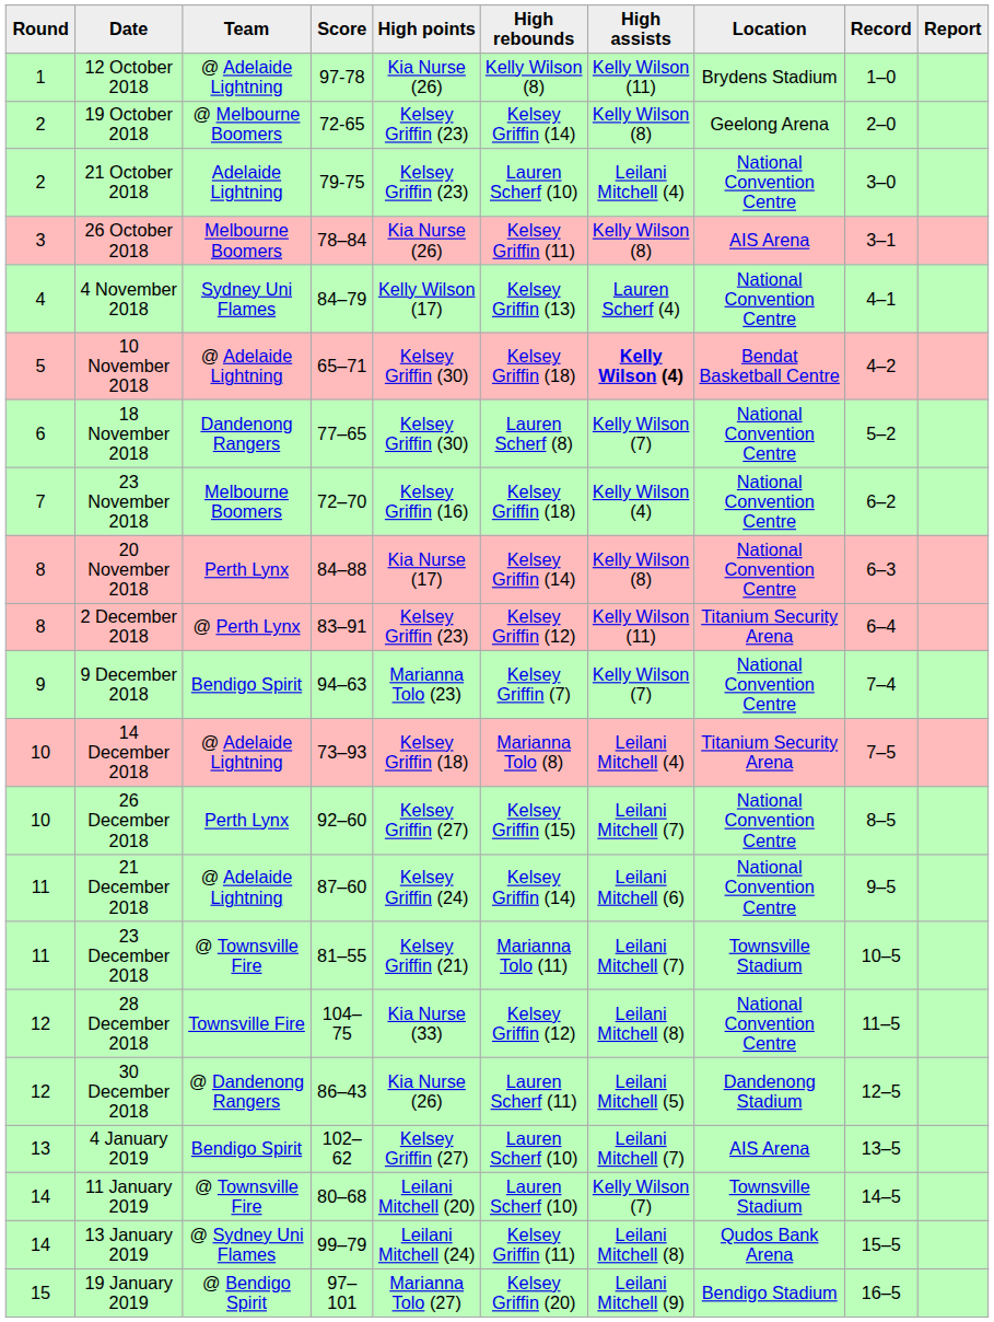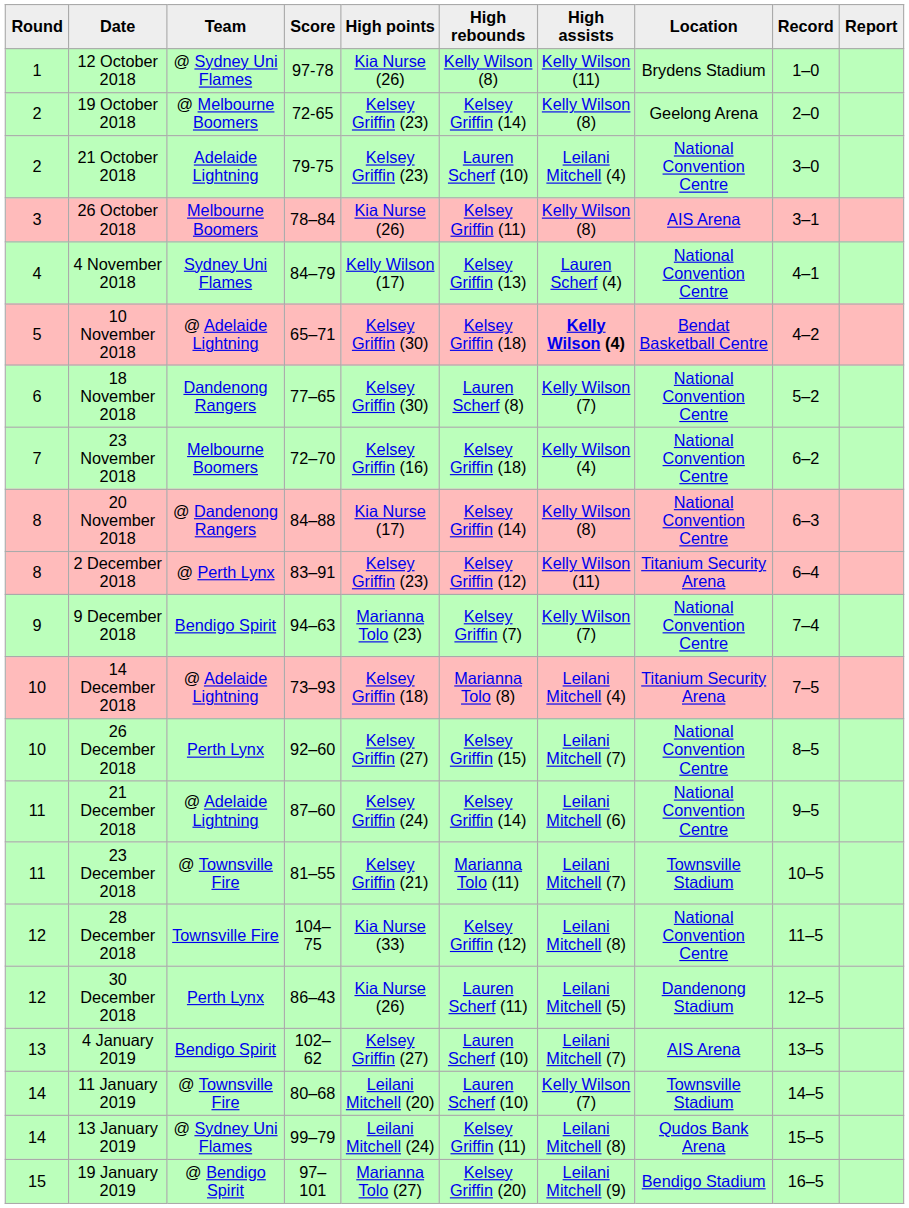 <table class="wikitable" style="font-size:90%; text-align: center; width: 90%; margin:1em auto;">
 <tr>
 <th style="background:#eee; width: 5%;">Round</th>
 <th style="background:#eee; width: 10%;">Date</th>
 <th style="background:#eee; width: 12%;">Team</th>
 <th style="background:#eee; width: 5%;">Score</th>
 <th style="background:#eee; width: 10%;">High points</th>
 <th style="background:#eee; width: 10%;">High rebounds</th>
 <th style="background:#eee; width: 10%;">High assists</th>
 <th style="background:#eee; width: 14%;">Location</th>
 <th style="background:#eee; width: 4%;">Record</th>
 <th style="background:#eee; width: 5%;">Report</th>
 </tr>
 <tr style="background:#bfb;">
 <td>1</td>
 <td>12 October 2018</td>
-<td>@ <a href='#'>Adelaide Lightning</a></td>
+<td>@ <a href='#'>Sydney Uni Flames</a></td>
 <td>97-78</td>
 <td><a href='#'>Kia Nurse</a> (26)</td>
 <td><a href='#'>Kelly Wilson</a> (8)</td>
 <td><a href='#'>Kelly Wilson</a> (11)</td>
 <td>Brydens Stadium</td>
 <td>1–0</td>
 <td></td>
 </tr>
 <tr style="background:#bfb;">
 <td>2</td>
 <td>19 October 2018</td>
 <td>@ <a href='#'>Melbourne Boomers</a></td>
 <td>72-65</td>
 <td><a href='#'>Kelsey Griffin</a> (23)</td>
 <td><a href='#'>Kelsey Griffin</a> (14)</td>
 <td><a href='#'>Kelly Wilson</a> (8)</td>
 <td>Geelong Arena</td>
 <td>2–0</td>
 <td></td>
 </tr>
 <tr style="background:#bfb;">
 <td>2</td>
 <td>21 October 2018</td>
 <td><a href='#'>Adelaide Lightning</a></td>
 <td>79-75</td>
 <td><a href='#'>Kelsey Griffin</a> (23)</td>
 <td><a href='#'>Lauren Scherf</a> (10)</td>
 <td><a href='#'>Leilani Mitchell</a> (4)</td>
 <td><a href='#'>National Convention Centre</a></td>
 <td>3–0</td>
 <td></td>
 </tr>
 <tr style="background:#fbb;">
 <td>3</td>
 <td>26 October 2018</td>
 <td><a href='#'>Melbourne Boomers</a></td>
 <td>78–84</td>
 <td><a href='#'>Kia Nurse</a> (26)</td>
 <td><a href='#'>Kelsey Griffin</a> (11)</td>
 <td><a href='#'>Kelly Wilson</a> (8)</td>
 <td><a href='#'>AIS Arena</a></td>
 <td>3–1</td>
 <td></td>
 </tr>
 <tr style="background:#bfb;">
 <td>4</td>
 <td>4 November 2018</td>
 <td><a href='#'>Sydney Uni Flames</a></td>
 <td>84–79</td>
 <td><a href='#'>Kelly Wilson</a> (17)</td>
 <td><a href='#'>Kelsey Griffin</a> (13)</td>
 <td><a href='#'>Lauren Scherf</a> (4)</td>
 <td><a href='#'>National Convention Centre</a></td>
 <td>4–1</td>
 <td></td>
 </tr>
 <tr style="background:#fbb;">
 <td>5</td>
 <td>10 November 2018</td>
 <td>@ <a href='#'>Adelaide Lightning</a></td>
 <td>65–71</td>
 <td><a href='#'>Kelsey Griffin</a> (30)</td>
 <td><a href='#'>Kelsey Griffin</a> (18)</td>
 <td><strong><a href='#'>Kelly Wilson</a> (4)</strong></td>
 <td><a href='#'>Bendat Basketball Centre</a></td>
 <td>4–2</td>
 <td></td>
 </tr>
 <tr style="background:#bfb;">
 <td>6</td>
 <td>18 November 2018</td>
 <td><a href='#'>Dandenong Rangers</a></td>
 <td>77–65</td>
 <td><a href='#'>Kelsey Griffin</a> (30)</td>
 <td><a href='#'>Lauren Scherf</a> (8)</td>
 <td><a href='#'>Kelly Wilson</a> (7)</td>
 <td><a href='#'>National Convention Centre</a></td>
 <td>5–2</td>
 <td></td>
 </tr>
 <tr style="background:#bfb;">
 <td>7</td>
 <td>23 November 2018</td>
 <td><a href='#'>Melbourne Boomers</a></td>
 <td>72–70</td>
 <td><a href='#'>Kelsey Griffin</a> (16)</td>
 <td><a href='#'>Kelsey Griffin</a> (18)</td>
 <td><a href='#'>Kelly Wilson</a> (4)</td>
 <td><a href='#'>National Convention Centre</a></td>
 <td>6–2</td>
 <td></td>
 </tr>
 <tr style="background:#fbb;">
 <td>8</td>
 <td>20 November 2018</td>
-<td><a href='#'>Perth Lynx</a></td>
+<td>@ <a href='#'>Dandenong Rangers</a></td>
 <td>84–88</td>
 <td><a href='#'>Kia Nurse</a> (17)</td>
 <td><a href='#'>Kelsey Griffin</a> (14)</td>
 <td><a href='#'>Kelly Wilson</a> (8)</td>
 <td><a href='#'>National Convention Centre</a></td>
 <td>6–3</td>
 <td></td>
 </tr>
 <tr style="background:#fbb;">
 <td>8</td>
 <td>2 December 2018</td>
 <td>@ <a href='#'>Perth Lynx</a></td>
 <td>83–91</td>
 <td><a href='#'>Kelsey Griffin</a> (23)</td>
 <td><a href='#'>Kelsey Griffin</a> (12)</td>
 <td><a href='#'>Kelly Wilson</a> (11)</td>
 <td><a href='#'>Titanium Security Arena</a></td>
 <td>6–4</td>
 <td></td>
 </tr>
 <tr style="background:#bfb;">
 <td>9</td>
 <td>9 December 2018</td>
 <td><a href='#'>Bendigo Spirit</a></td>
 <td>94–63</td>
 <td><a href='#'>Marianna Tolo</a> (23)</td>
 <td><a href='#'>Kelsey Griffin</a> (7)</td>
 <td><a href='#'>Kelly Wilson</a> (7)</td>
 <td><a href='#'>National Convention Centre</a></td>
 <td>7–4</td>
 <td></td>
 </tr>
 <tr style="background:#fbb;">
 <td>10</td>
 <td>14 December 2018</td>
 <td>@ <a href='#'>Adelaide Lightning</a></td>
 <td>73–93</td>
 <td><a href='#'>Kelsey Griffin</a> (18)</td>
 <td><a href='#'>Marianna Tolo</a> (8)</td>
 <td><a href='#'>Leilani Mitchell</a> (4)</td>
 <td><a href='#'>Titanium Security Arena</a></td>
 <td>7–5</td>
 <td></td>
 </tr>
 <tr style="background:#bfb;">
 <td>10</td>
 <td>26 December 2018</td>
 <td><a href='#'>Perth Lynx</a></td>
 <td>92–60</td>
 <td><a href='#'>Kelsey Griffin</a> (27)</td>
 <td><a href='#'>Kelsey Griffin</a> (15)</td>
 <td><a href='#'>Leilani Mitchell</a> (7)</td>
 <td><a href='#'>National Convention Centre</a></td>
 <td>8–5</td>
 <td></td>
 </tr>
 <tr style="background:#bfb;">
 <td>11</td>
 <td>21 December 2018</td>
 <td>@ <a href='#'>Adelaide Lightning</a></td>
 <td>87–60</td>
 <td><a href='#'>Kelsey Griffin</a> (24)</td>
 <td><a href='#'>Kelsey Griffin</a> (14)</td>
 <td><a href='#'>Leilani Mitchell</a> (6)</td>
 <td><a href='#'>National Convention Centre</a></td>
 <td>9–5</td>
 <td></td>
 </tr>
 <tr style="background:#bfb;">
 <td>11</td>
 <td>23 December 2018</td>
 <td>@ <a href='#'>Townsville Fire</a></td>
 <td>81–55</td>
 <td><a href='#'>Kelsey Griffin</a> (21)</td>
 <td><a href='#'>Marianna Tolo</a> (11)</td>
 <td><a href='#'>Leilani Mitchell</a> (7)</td>
 <td><a href='#'>Townsville Stadium</a></td>
 <td>10–5</td>
 <td></td>
 </tr>
 <tr style="background:#bfb;">
 <td>12</td>
 <td>28 December 2018</td>
 <td><a href='#'>Townsville Fire</a></td>
 <td>104–75</td>
 <td><a href='#'>Kia Nurse</a> (33)</td>
 <td><a href='#'>Kelsey Griffin</a> (12)</td>
 <td><a href='#'>Leilani Mitchell</a> (8)</td>
 <td><a href='#'>National Convention Centre</a></td>
 <td>11–5</td>
 <td></td>
 </tr>
 <tr style="background:#bfb;">
 <td>12</td>
 <td>30 December 2018</td>
-<td>@ <a href='#'>Dandenong Rangers</a></td>
+<td><a href='#'>Perth Lynx</a></td>
 <td>86–43</td>
 <td><a href='#'>Kia Nurse</a> (26)</td>
 <td><a href='#'>Lauren Scherf</a> (11)</td>
 <td><a href='#'>Leilani Mitchell</a> (5)</td>
 <td><a href='#'>Dandenong Stadium</a></td>
 <td>12–5</td>
 <td></td>
 </tr>
 <tr style="background:#bfb;">
 <td>13</td>
 <td>4 January 2019</td>
 <td><a href='#'>Bendigo Spirit</a></td>
 <td>102–62</td>
 <td><a href='#'>Kelsey Griffin</a> (27)</td>
 <td><a href='#'>Lauren Scherf</a> (10)</td>
 <td><a href='#'>Leilani Mitchell</a> (7)</td>
 <td><a href='#'>AIS Arena</a></td>
 <td>13–5</td>
 <td></td>
 </tr>
 <tr style="background:#bfb;">
 <td>14</td>
 <td>11 January 2019</td>
 <td>@ <a href='#'>Townsville Fire</a></td>
 <td>80–68</td>
 <td><a href='#'>Leilani Mitchell</a> (20)</td>
 <td><a href='#'>Lauren Scherf</a> (10)</td>
 <td><a href='#'>Kelly Wilson</a> (7)</td>
 <td><a href='#'>Townsville Stadium</a></td>
 <td>14–5</td>
 <td></td>
 </tr>
 <tr style="background:#bfb;">
 <td>14</td>
 <td>13 January 2019</td>
 <td>@ <a href='#'>Sydney Uni Flames</a></td>
 <td>99–79</td>
 <td><a href='#'>Leilani Mitchell</a> (24)</td>
 <td><a href='#'>Kelsey Griffin</a> (11)</td>
 <td><a href='#'>Leilani Mitchell</a> (8)</td>
 <td><a href='#'>Qudos Bank Arena</a></td>
 <td>15–5</td>
 <td></td>
 </tr>
 <tr style="background:#bfb;">
 <td>15</td>
 <td>19 January 2019</td>
 <td>@ <a href='#'>Bendigo Spirit</a></td>
 <td>97–101</td>
 <td><a href='#'>Marianna Tolo</a> (27)</td>
 <td><a href='#'>Kelsey Griffin</a> (20)</td>
 <td><a href='#'>Leilani Mitchell</a> (9)</td>
 <td><a href='#'>Bendigo Stadium</a></td>
 <td>16–5</td>
 <td></td>
 </tr>
 </table>
